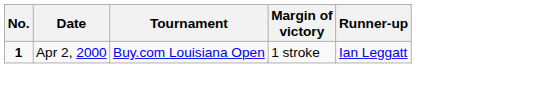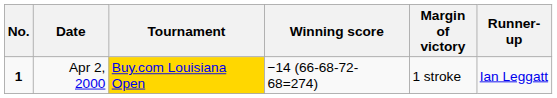 <table class="wikitable" style="font-size:95%;">
 <tr>
 <th>No.</th>
 <th>Date</th>
 <th>Tournament</th>
+<th>Winning score</th>
 <th>Margin of<br>victory</th>
 <th>Runner-up</th>
 </tr>
 <tr>
 <td align=center><strong>1</strong></td>
 <td align=right>Apr 2, <a href='#'>2000</a></td>
-<td><a href='#'>Buy.com Louisiana Open</a></td>
+<td style="background: gold;"><a href='#'>Buy.com Louisiana Open</a></td>
+<td>−14 (66-68-72-68=274)</td>
 <td>1 stroke</td>
 <td> <a href='#'>Ian Leggatt</a></td>
 </tr>
 </table>
